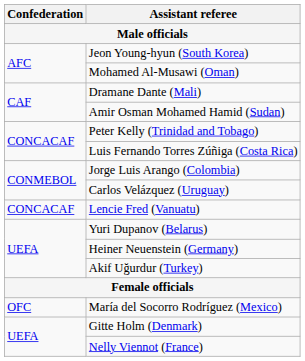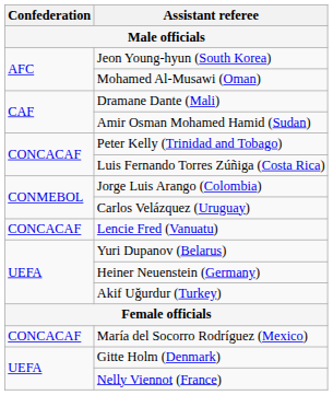 <table class="wikitable">
 <tr>
 <th>Confederation</th>
 <th>Assistant referee</th>
 </tr>
 <tr>
 <td colspan="3" style="text-align:center; background:whitesmoke;"><strong>Male officials</strong></td>
 </tr>
 <tr>
 <td rowspan="2"><a href='#'>AFC</a></td>
 <td>Jeon Young-hyun (<a href='#'>South Korea</a>)</td>
 </tr>
 <tr>
 <td>Mohamed Al-Musawi (<a href='#'>Oman</a>)</td>
 </tr>
 <tr>
 <td rowspan="2"><a href='#'>CAF</a></td>
 <td>Dramane Dante (<a href='#'>Mali</a>)</td>
 </tr>
 <tr>
 <td>Amir Osman Mohamed Hamid (<a href='#'>Sudan</a>)</td>
 </tr>
 <tr>
 <td rowspan="2"><a href='#'>CONCACAF</a></td>
 <td>Peter Kelly (<a href='#'>Trinidad and Tobago</a>)</td>
 </tr>
 <tr>
 <td>Luis Fernando Torres Zúñiga (<a href='#'>Costa Rica</a>)</td>
 </tr>
 <tr>
 <td rowspan="2"><a href='#'>CONMEBOL</a></td>
 <td>Jorge Luis Arango (<a href='#'>Colombia</a>)</td>
 </tr>
 <tr>
 <td>Carlos Velázquez (<a href='#'>Uruguay</a>)</td>
 </tr>
 <tr>
 <td><a href='#'>CONCACAF</a></td>
 <td><a href='#'>Lencie Fred</a> (<a href='#'>Vanuatu</a>)</td>
 </tr>
 <tr>
 <td rowspan="3"><a href='#'>UEFA</a></td>
 <td>Yuri Dupanov (<a href='#'>Belarus</a>)</td>
 </tr>
 <tr>
 <td>Heiner Neuenstein (<a href='#'>Germany</a>)</td>
 </tr>
 <tr>
 <td>Akif Uğurdur (<a href='#'>Turkey</a>)</td>
 </tr>
 <tr>
 <td colspan="3" style="text-align:center; background:whitesmoke;"><strong>Female officials</strong></td>
 </tr>
 <tr>
-<td><a href='#'>OFC</a></td>
+<td><a href='#'>CONCACAF</a></td>
 <td>María del Socorro Rodríguez (<a href='#'>Mexico</a>)</td>
 </tr>
 <tr>
 <td rowspan="2"><a href='#'>UEFA</a></td>
 <td>Gitte Holm (<a href='#'>Denmark</a>)</td>
 </tr>
 <tr>
 <td><a href='#'>Nelly Viennot</a> (<a href='#'>France</a>)</td>
 </tr>
 </table>
